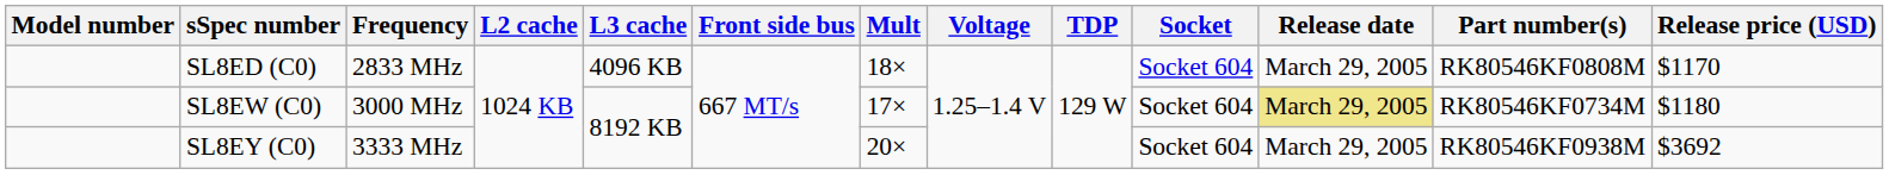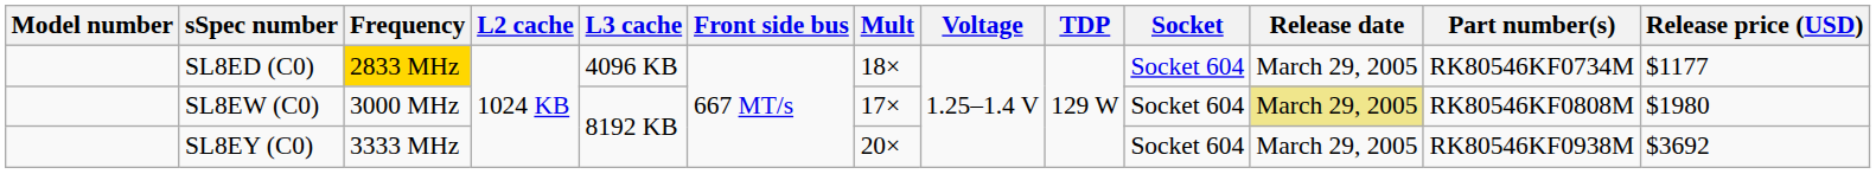 <table class="wikitable sortable">
 <tr>
 <th>Model number</th>
 <th>sSpec number</th>
 <th>Frequency</th>
 <th><a href='#'>L2 cache</a></th>
 <th><a href='#'>L3 cache</a></th>
 <th><a href='#'>Front side bus</a></th>
 <th><a href='#'>Mult</a></th>
 <th><a href='#'>Voltage</a></th>
 <th><a href='#'>TDP</a></th>
 <th><a href='#'>Socket</a></th>
 <th>Release date</th>
 <th>Part number(s)</th>
 <th>Release price (<a href='#'>USD</a>)</th>
 </tr>
 <tr>
 <td></td>
 <td>SL8ED (C0)</td>
-<td>2833 MHz</td>
+<td style="background: gold;">2833 MHz</td>
 <td rowspan="3">1024 <a href='#'>KB</a></td>
 <td>4096 KB</td>
 <td rowspan="3">667 <a href='#'>MT/s</a></td>
 <td>18×</td>
 <td rowspan="3">1.25–1.4 V</td>
 <td rowspan="3">129 W</td>
 <td><a href='#'>Socket 604</a></td>
 <td>March 29, 2005</td>
-<td>RK80546KF0808M</td>
-<td>$1170</td>
+<td>RK80546KF0734M</td>
+<td>$1177</td>
 </tr>
 <tr>
 <td></td>
 <td>SL8EW (C0)</td>
 <td>3000 MHz</td>
 <td rowspan="2">8192 KB</td>
 <td>17×</td>
 <td>Socket 604</td>
 <td style="background: khaki;">March 29, 2005</td>
-<td>RK80546KF0734M</td>
-<td>$1180</td>
+<td>RK80546KF0808M</td>
+<td>$1980</td>
 </tr>
 <tr>
 <td></td>
 <td>SL8EY (C0)</td>
 <td>3333 MHz</td>
 <td>20×</td>
 <td>Socket 604</td>
 <td>March 29, 2005</td>
 <td>RK80546KF0938M</td>
 <td>$3692</td>
 </tr>
 </table>
